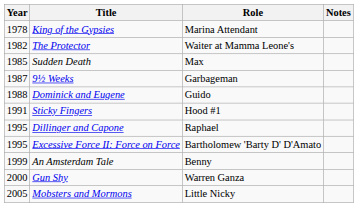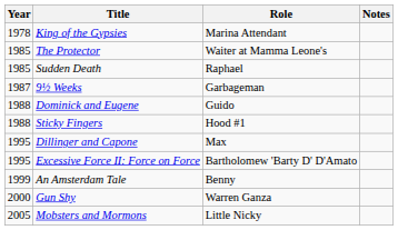 <table class="wikitable sortable">
 <tr>
 <th>Year</th>
 <th>Title</th>
 <th>Role</th>
 <th>Notes</th>
 </tr>
 <tr>
 <td>1978</td>
 <td><a href='#'><em>King of the Gypsies</em></a></td>
 <td>Marina Attendant</td>
 <td></td>
 </tr>
 <tr>
-<td>1982</td>
+<td>1985</td>
 <td><a href='#'><em>The Protector</em></a></td>
 <td>Waiter at Mamma Leone's</td>
 <td></td>
 </tr>
 <tr>
 <td>1985</td>
 <td><em>Sudden Death</em></td>
-<td>Max</td>
+<td>Raphael</td>
 <td></td>
 </tr>
 <tr>
 <td>1987</td>
 <td><em><a href='#'>9½ Weeks</a></em></td>
 <td>Garbageman</td>
 <td></td>
 </tr>
 <tr>
 <td>1988</td>
 <td><em><a href='#'>Dominick and Eugene</a></em></td>
 <td>Guido</td>
 <td></td>
 </tr>
 <tr>
-<td>1991</td>
+<td>1988</td>
 <td><a href='#'><em>Sticky Fingers</em></a></td>
 <td>Hood #1</td>
 <td></td>
 </tr>
 <tr>
 <td>1995</td>
 <td><em><a href='#'>Dillinger and Capone</a></em></td>
-<td>Raphael</td>
+<td>Max</td>
 <td></td>
 </tr>
 <tr>
 <td>1995</td>
 <td><em><a href='#'>Excessive Force II: Force on Force</a></em></td>
 <td>Bartholomew 'Barty D' D'Amato</td>
 <td></td>
 </tr>
 <tr>
 <td>1999</td>
 <td><em>An Amsterdam Tale</em></td>
 <td>Benny</td>
 <td></td>
 </tr>
 <tr>
 <td>2000</td>
 <td><a href='#'><em>Gun Shy</em></a></td>
 <td>Warren Ganza</td>
 <td></td>
 </tr>
 <tr>
 <td>2005</td>
 <td><em><a href='#'>Mobsters and Mormons</a></em></td>
 <td>Little Nicky</td>
 <td></td>
 </tr>
 </table>
